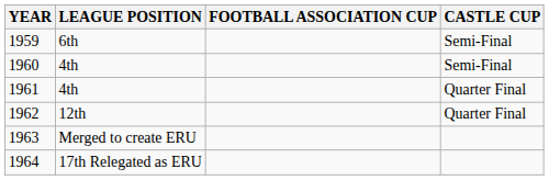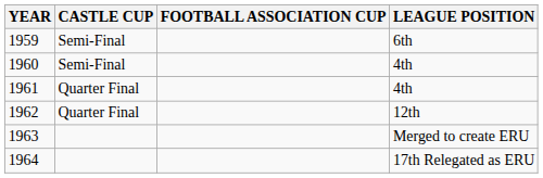 <table class="wikitable">
 <tr>
 <th>YEAR</th>
+<th>CASTLE CUP</th>
+<th>FOOTBALL ASSOCIATION CUP</th>
 <th>LEAGUE POSITION</th>
-<th>FOOTBALL ASSOCIATION CUP</th>
-<th>CASTLE CUP</th>
 </tr>
 <tr>
 <td>1959</td>
+<td>Semi-Final</td>
+<td></td>
 <td>6th</td>
-<td></td>
-<td>Semi-Final</td>
 </tr>
 <tr>
 <td>1960</td>
+<td>Semi-Final</td>
+<td></td>
 <td>4th</td>
-<td></td>
-<td>Semi-Final</td>
 </tr>
 <tr>
 <td>1961</td>
+<td>Quarter Final</td>
+<td></td>
 <td>4th</td>
-<td></td>
-<td>Quarter Final</td>
 </tr>
 <tr>
 <td>1962</td>
+<td>Quarter Final</td>
+<td></td>
 <td>12th</td>
-<td></td>
-<td>Quarter Final</td>
 </tr>
 <tr>
 <td>1963</td>
-<td>Merged to create ERU</td>
 <td></td>
 <td></td>
+<td>Merged to create ERU</td>
 </tr>
 <tr>
 <td>1964</td>
-<td>17th Relegated as ERU</td>
 <td></td>
 <td></td>
+<td>17th Relegated as ERU</td>
 </tr>
 </table>
